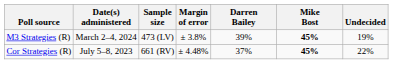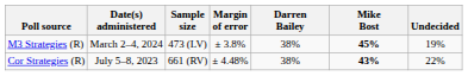 <table class="wikitable" style="font-size:90%;text-align:center;">
 <tr valign=bottom>
 <th>Poll source</th>
 <th>Date(s)<br>administered</th>
 <th>Sample<br>size</th>
 <th>Margin<br>of error</th>
 <th style="width:100px;">Darren<br>Bailey</th>
 <th style="width:100px;">Mike<br>Bost</th>
 <th>Undecided</th>
 </tr>
 <tr>
 <td style="text-align:left;"><a href='#'>M3 Strategies</a> (R)</td>
 <td>March 2–4, 2024</td>
 <td>473 (LV)</td>
 <td>± 3.8%</td>
-<td>39%</td>
+<td>38%</td>
 <td><strong>45%</strong></td>
 <td>19%</td>
 </tr>
 <tr>
 <td style="text-align:left;"><a href='#'>Cor Strategies</a> (R)</td>
 <td>July 5–8, 2023</td>
 <td>661 (RV)</td>
 <td>± 4.48%</td>
-<td>37%</td>
-<td><strong>45%</strong></td>
+<td>38%</td>
+<td><strong>43%</strong></td>
 <td>22%</td>
 </tr>
 </table>
